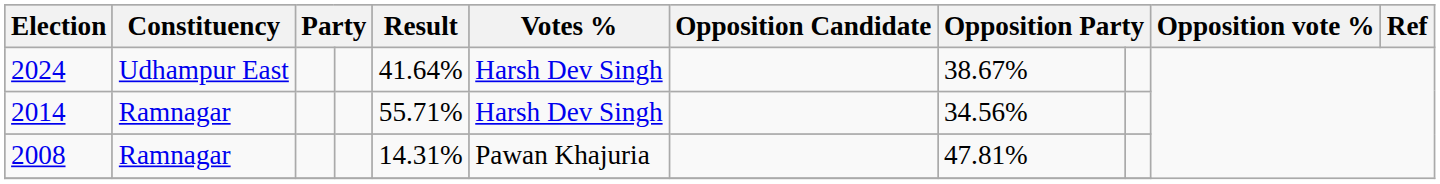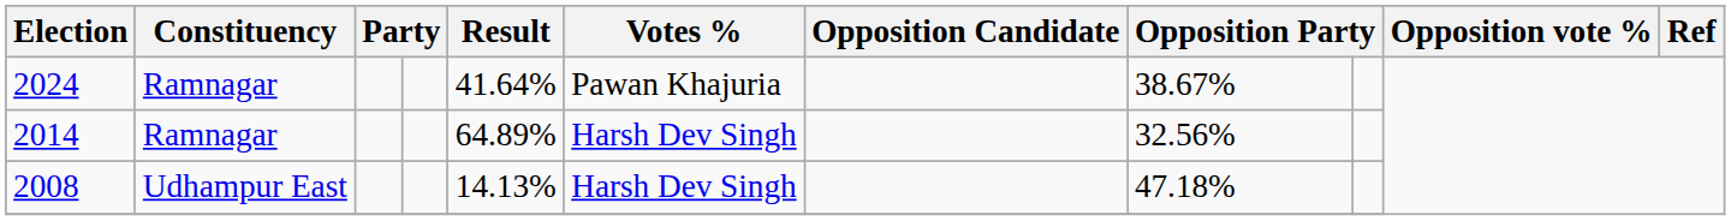 <table class="wikitable sortable">
 <tr>
 <th>Election</th>
 <th>Constituency</th>
 <th colspan="2">Party</th>
 <th>Result</th>
 <th>Votes %</th>
 <th>Opposition Candidate</th>
 <th colspan="2">Opposition Party</th>
 <th>Opposition vote %</th>
 <th>Ref</th>
 </tr>
 <tr>
 <td><a href='#'>2024</a></td>
-<td><a href='#'>Udhampur East</a></td>
+<td><a href='#'>Ramnagar</a></td>
 <td></td>
 <td></td>
 <td>41.64%</td>
-<td><a href='#'>Harsh Dev Singh</a></td>
+<td>Pawan Khajuria</td>
 <td></td>
 <td>38.67%</td>
 <td></td>
 </tr>
 <tr>
 <td><a href='#'>2014</a></td>
 <td><a href='#'>Ramnagar</a></td>
 <td></td>
 <td></td>
-<td>55.71%</td>
+<td>64.89%</td>
 <td><a href='#'>Harsh Dev Singh</a></td>
 <td></td>
-<td>34.56%</td>
+<td>32.56%</td>
 <td></td>
 </tr>
 <tr>
 <td><a href='#'>2008</a></td>
-<td><a href='#'>Ramnagar</a></td>
+<td><a href='#'>Udhampur East</a></td>
 <td></td>
 <td></td>
-<td>14.31%</td>
-<td>Pawan Khajuria</td>
+<td>14.13%</td>
+<td><a href='#'>Harsh Dev Singh</a></td>
 <td></td>
-<td>47.81%</td>
+<td>47.18%</td>
 <td></td>
 </tr>
 <tr>
 </tr>
 </table>
